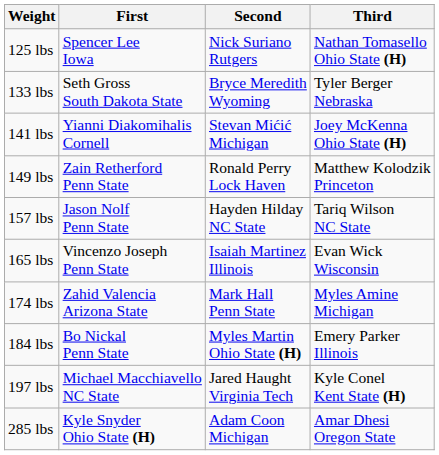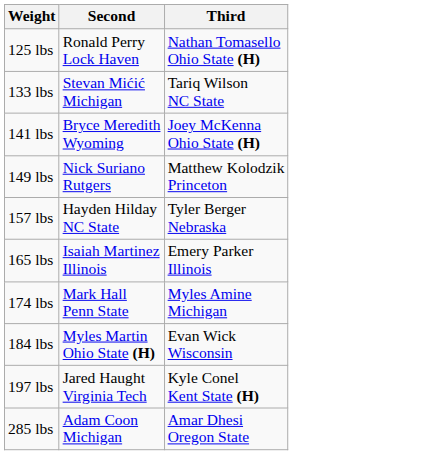 <table class=wikitable>
 <tr>
 <th>Weight</th>
-<th>First</th>
 <th>Second</th>
 <th>Third</th>
 </tr>
 <tr>
 <td>125 lbs</td>
-<td><a href='#'>Spencer Lee</a><br><a href='#'>Iowa</a></td>
-<td><a href='#'>Nick Suriano</a><br><a href='#'>Rutgers</a></td>
+<td>Ronald Perry<br><a href='#'>Lock Haven</a></td>
 <td><a href='#'>Nathan Tomasello</a><br><a href='#'>Ohio State</a> <strong>(H)</strong></td>
 </tr>
 <tr>
 <td>133 lbs</td>
-<td>Seth Gross<br><a href='#'>South Dakota State</a></td>
-<td><a href='#'>Bryce Meredith</a><br><a href='#'>Wyoming</a></td>
-<td>Tyler Berger<br><a href='#'>Nebraska</a></td>
+<td><a href='#'>Stevan Mićić</a><br><a href='#'>Michigan</a></td>
+<td>Tariq Wilson<br><a href='#'>NC State</a></td>
 </tr>
 <tr>
 <td>141 lbs</td>
-<td><a href='#'>Yianni Diakomihalis</a><br><a href='#'>Cornell</a></td>
-<td><a href='#'>Stevan Mićić</a><br><a href='#'>Michigan</a></td>
+<td><a href='#'>Bryce Meredith</a><br><a href='#'>Wyoming</a></td>
 <td><a href='#'>Joey McKenna</a><br><a href='#'>Ohio State</a> <strong>(H)</strong></td>
 </tr>
 <tr>
 <td>149 lbs</td>
-<td><a href='#'>Zain Retherford</a><br><a href='#'>Penn State</a></td>
-<td>Ronald Perry<br><a href='#'>Lock Haven</a></td>
+<td><a href='#'>Nick Suriano</a><br><a href='#'>Rutgers</a></td>
 <td>Matthew Kolodzik<br><a href='#'>Princeton</a></td>
 </tr>
 <tr>
 <td>157 lbs</td>
-<td><a href='#'>Jason Nolf</a><br><a href='#'>Penn State</a></td>
 <td>Hayden Hilday<br><a href='#'>NC State</a></td>
-<td>Tariq Wilson<br><a href='#'>NC State</a></td>
+<td>Tyler Berger<br><a href='#'>Nebraska</a></td>
 </tr>
 <tr>
 <td>165 lbs</td>
-<td>Vincenzo Joseph<br><a href='#'>Penn State</a></td>
 <td><a href='#'>Isaiah Martinez</a><br><a href='#'>Illinois</a></td>
-<td>Evan Wick<br><a href='#'>Wisconsin</a></td>
+<td>Emery Parker<br><a href='#'>Illinois</a></td>
 </tr>
 <tr>
 <td>174 lbs</td>
-<td><a href='#'>Zahid Valencia</a><br><a href='#'>Arizona State</a></td>
 <td><a href='#'>Mark Hall</a><br><a href='#'>Penn State</a></td>
 <td><a href='#'>Myles Amine</a><br><a href='#'>Michigan</a></td>
 </tr>
 <tr>
 <td>184 lbs</td>
-<td><a href='#'>Bo Nickal</a><br><a href='#'>Penn State</a></td>
 <td><a href='#'>Myles Martin</a><br><a href='#'>Ohio State</a> <strong>(H)</strong></td>
-<td>Emery Parker<br><a href='#'>Illinois</a></td>
+<td>Evan Wick<br><a href='#'>Wisconsin</a></td>
 </tr>
 <tr>
 <td>197 lbs</td>
-<td><a href='#'>Michael Macchiavello</a><br><a href='#'>NC State</a></td>
 <td>Jared Haught<br><a href='#'>Virginia Tech</a></td>
 <td>Kyle Conel<br><a href='#'>Kent State</a> <strong>(H)</strong></td>
 </tr>
 <tr>
 <td>285 lbs</td>
-<td><a href='#'>Kyle Snyder</a><br><a href='#'>Ohio State</a> <strong>(H)</strong></td>
 <td><a href='#'>Adam Coon</a><br><a href='#'>Michigan</a></td>
 <td><a href='#'>Amar Dhesi</a><br><a href='#'>Oregon State</a></td>
 </tr>
 </table>
